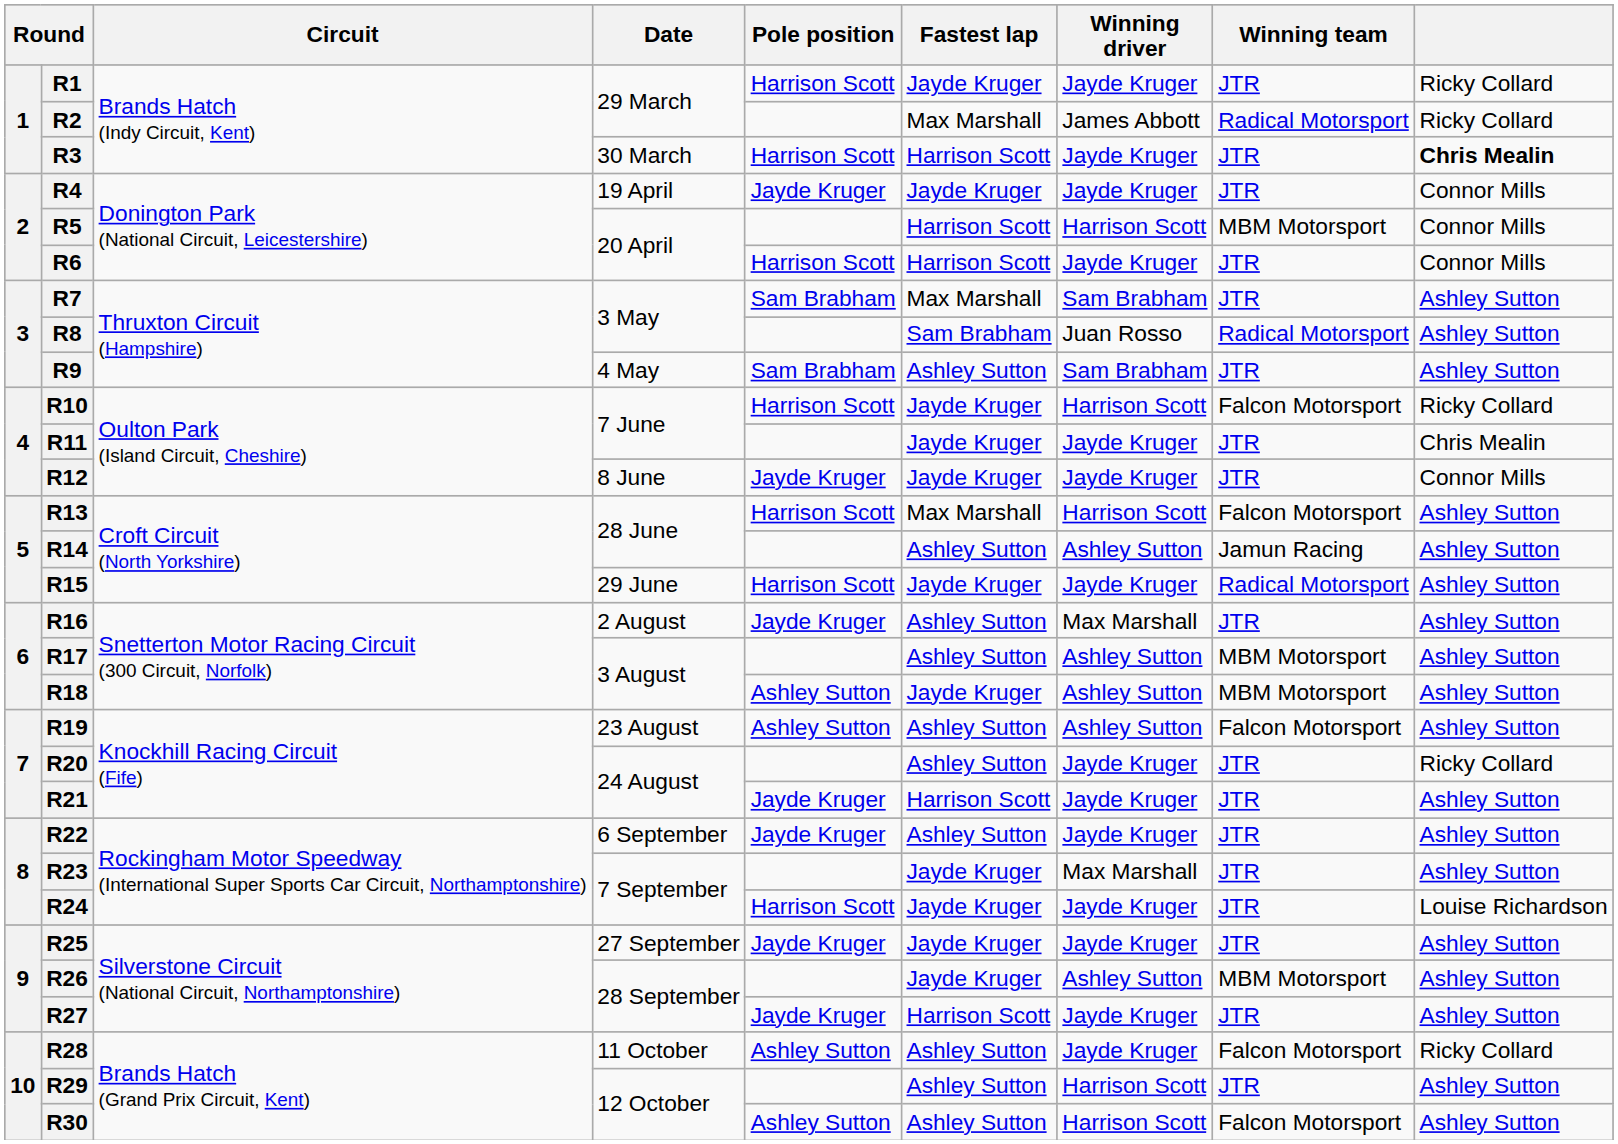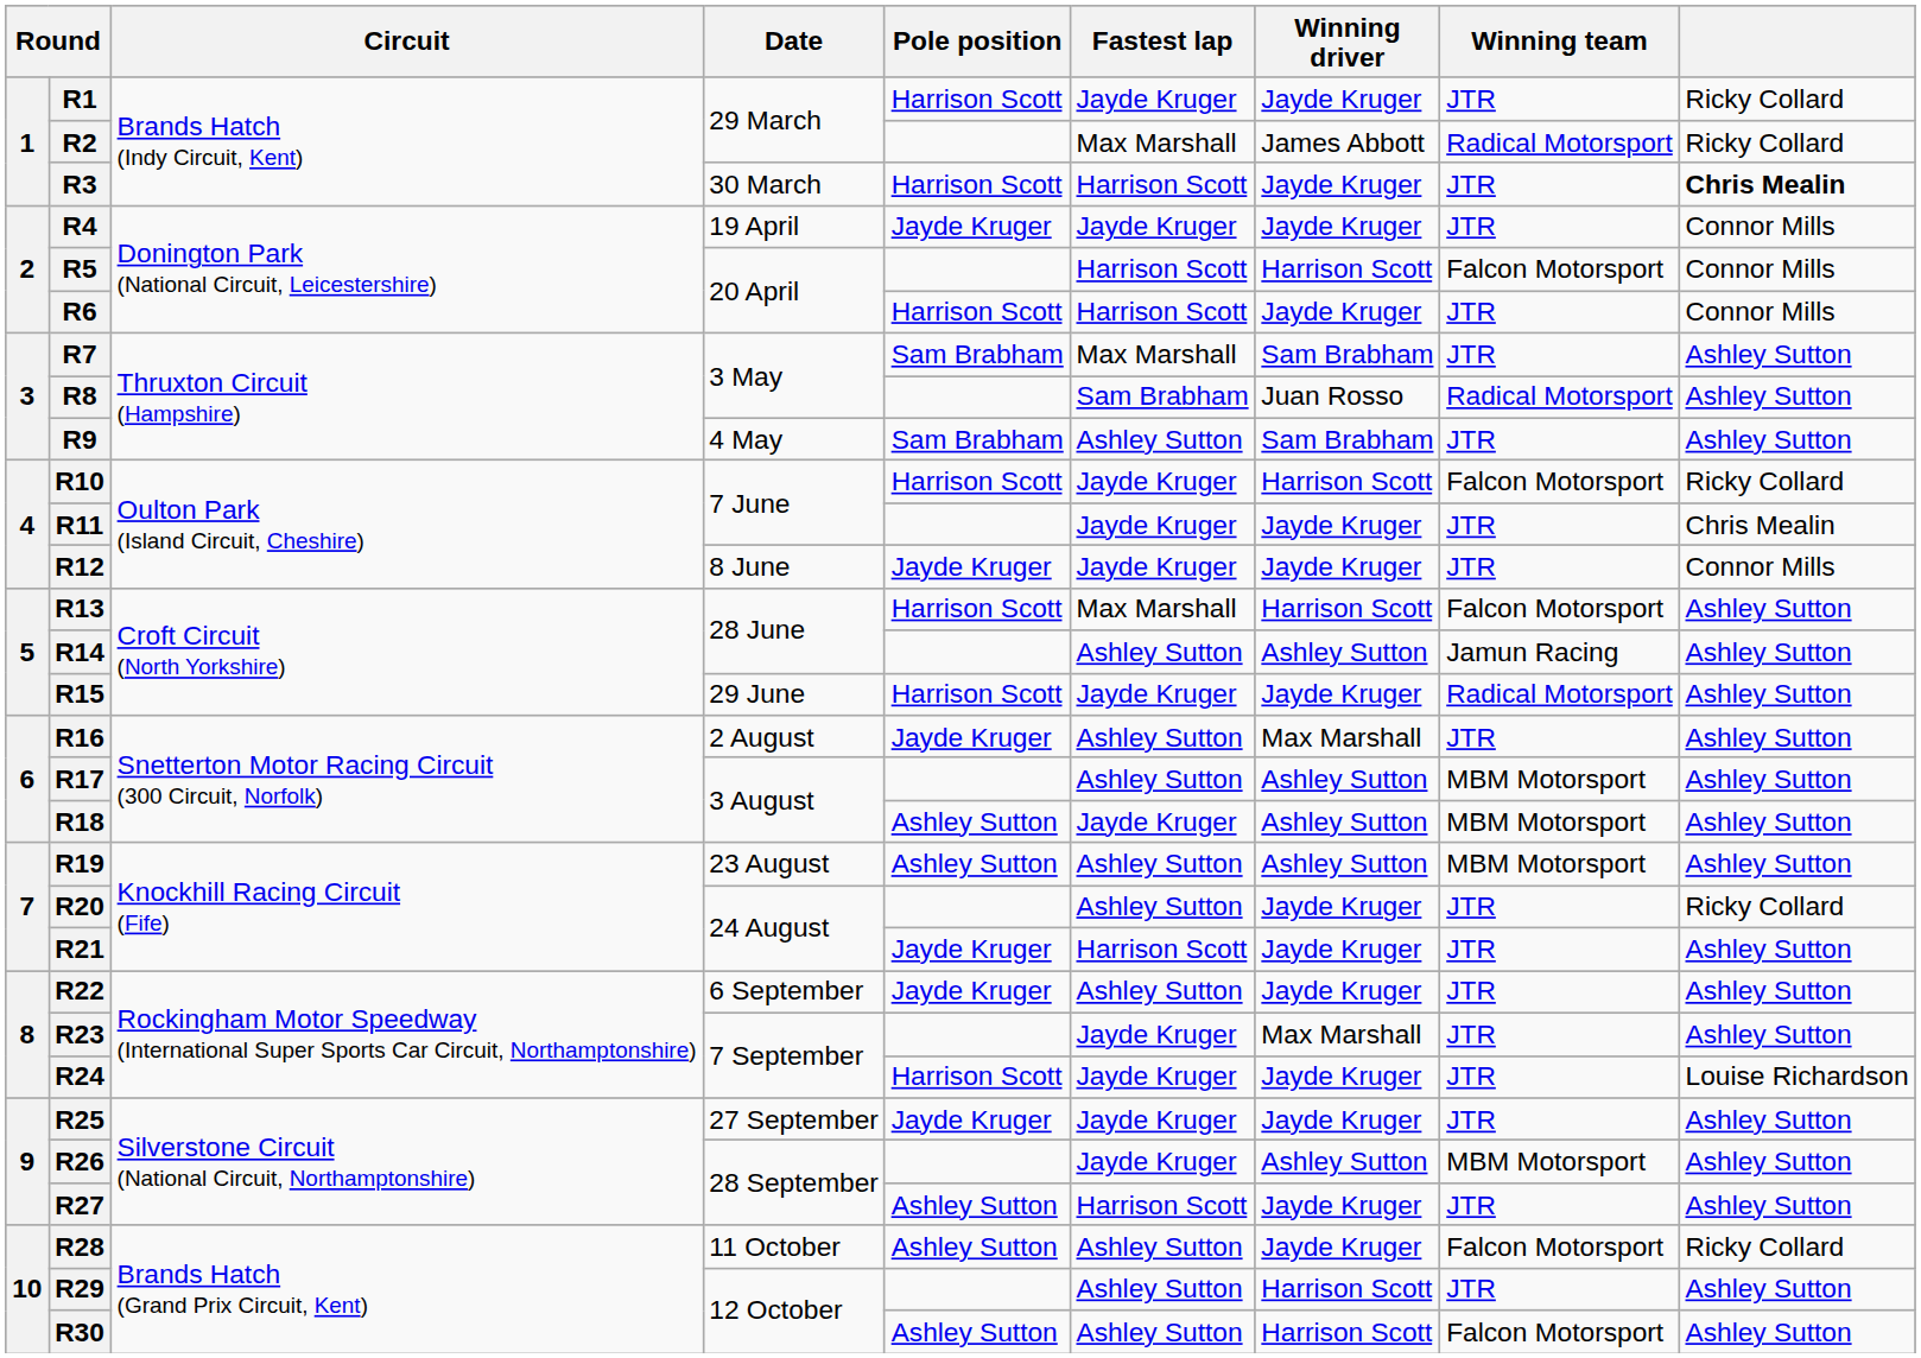 <table class="wikitable" style="font-size: 85%">
 <tr>
 <th colspan=2>Round</th>
 <th>Circuit</th>
 <th>Date</th>
 <th>Pole position</th>
 <th>Fastest lap</th>
 <th>Winning driver</th>
 <th>Winning team</th>
 <th></th>
 </tr>
 <tr>
 <th rowspan=3>1</th>
 <th>R1</th>
 <td rowspan=3><a href='#'>Brands Hatch</a><br><small>(Indy Circuit, <a href='#'>Kent</a>)</small></td>
 <td rowspan=2>29 March</td>
 <td nowrap> <a href='#'>Harrison Scott</a></td>
 <td nowrap> <a href='#'>Jayde Kruger</a></td>
 <td nowrap> <a href='#'>Jayde Kruger</a></td>
 <td nowrap><a href='#'>JTR</a></td>
 <td nowrap> Ricky Collard</td>
 </tr>
 <tr>
 <th>R2</th>
 <td></td>
 <td> Max Marshall</td>
 <td> James Abbott</td>
 <td><a href='#'>Radical Motorsport</a></td>
 <td> Ricky Collard</td>
 </tr>
 <tr>
 <th>R3</th>
 <td>30 March</td>
 <td> <a href='#'>Harrison Scott</a></td>
 <td> <a href='#'>Harrison Scott</a></td>
 <td> <a href='#'>Jayde Kruger</a></td>
 <td><a href='#'>JTR</a></td>
 <td><strong> Chris Mealin</strong></td>
 </tr>
 <tr>
 <th rowspan=3>2</th>
 <th>R4</th>
 <td rowspan=3><a href='#'>Donington Park</a><br><small>(National Circuit, <a href='#'>Leicestershire</a>)</small></td>
 <td>19 April</td>
 <td> <a href='#'>Jayde Kruger</a></td>
 <td> <a href='#'>Jayde Kruger</a></td>
 <td> <a href='#'>Jayde Kruger</a></td>
 <td><a href='#'>JTR</a></td>
 <td> Connor Mills</td>
 </tr>
 <tr>
 <th>R5</th>
 <td rowspan=2>20 April</td>
 <td></td>
 <td nowrap> <a href='#'>Harrison Scott</a></td>
 <td nowrap> <a href='#'>Harrison Scott</a></td>
-<td>MBM Motorsport</td>
+<td>Falcon Motorsport</td>
 <td> Connor Mills</td>
 </tr>
 <tr>
 <th>R6</th>
 <td nowrap> <a href='#'>Harrison Scott</a></td>
 <td nowrap> <a href='#'>Harrison Scott</a></td>
 <td> <a href='#'>Jayde Kruger</a></td>
 <td><a href='#'>JTR</a></td>
 <td> Connor Mills</td>
 </tr>
 <tr>
 <th rowspan=3>3</th>
 <th>R7</th>
 <td rowspan=3><a href='#'>Thruxton Circuit</a><br><small>(<a href='#'>Hampshire</a>)</small></td>
 <td rowspan=2>3 May</td>
 <td nowrap> <a href='#'>Sam Brabham</a></td>
 <td> Max Marshall</td>
 <td nowrap> <a href='#'>Sam Brabham</a></td>
 <td><a href='#'>JTR</a></td>
 <td nowrap> <a href='#'>Ashley Sutton</a></td>
 </tr>
 <tr>
 <th>R8</th>
 <td></td>
 <td nowrap> <a href='#'>Sam Brabham</a></td>
 <td> Juan Rosso</td>
 <td nowrap><a href='#'>Radical Motorsport</a></td>
 <td> <a href='#'>Ashley Sutton</a></td>
 </tr>
 <tr>
 <th>R9</th>
 <td>4 May</td>
 <td nowrap> <a href='#'>Sam Brabham</a></td>
 <td> <a href='#'>Ashley Sutton</a></td>
 <td nowrap> <a href='#'>Sam Brabham</a></td>
 <td><a href='#'>JTR</a></td>
 <td> <a href='#'>Ashley Sutton</a></td>
 </tr>
 <tr>
 <th rowspan=3>4</th>
 <th>R10</th>
 <td rowspan=3><a href='#'>Oulton Park</a><br><small>(Island Circuit, <a href='#'>Cheshire</a>)</small></td>
 <td rowspan=2>7 June</td>
 <td> <a href='#'>Harrison Scott</a></td>
 <td> <a href='#'>Jayde Kruger</a></td>
 <td> <a href='#'>Harrison Scott</a></td>
 <td>Falcon Motorsport</td>
 <td> Ricky Collard</td>
 </tr>
 <tr>
 <th>R11</th>
 <td></td>
 <td> <a href='#'>Jayde Kruger</a></td>
 <td> <a href='#'>Jayde Kruger</a></td>
 <td><a href='#'>JTR</a></td>
 <td> Chris Mealin</td>
 </tr>
 <tr>
 <th>R12</th>
 <td>8 June</td>
 <td> <a href='#'>Jayde Kruger</a></td>
 <td> <a href='#'>Jayde Kruger</a></td>
 <td> <a href='#'>Jayde Kruger</a></td>
 <td><a href='#'>JTR</a></td>
 <td> Connor Mills</td>
 </tr>
 <tr>
 <th rowspan=3>5</th>
 <th>R13</th>
 <td rowspan=3><a href='#'>Croft Circuit</a><br><small>(<a href='#'>North Yorkshire</a>)</small></td>
 <td rowspan=2>28 June</td>
 <td> <a href='#'>Harrison Scott</a></td>
 <td> Max Marshall</td>
 <td> <a href='#'>Harrison Scott</a></td>
 <td>Falcon Motorsport</td>
 <td> <a href='#'>Ashley Sutton</a></td>
 </tr>
 <tr>
 <th>R14</th>
 <td></td>
 <td> <a href='#'>Ashley Sutton</a></td>
 <td> <a href='#'>Ashley Sutton</a></td>
 <td>Jamun Racing</td>
 <td> <a href='#'>Ashley Sutton</a></td>
 </tr>
 <tr>
 <th>R15</th>
 <td>29 June</td>
 <td> <a href='#'>Harrison Scott</a></td>
 <td> <a href='#'>Jayde Kruger</a></td>
 <td> <a href='#'>Jayde Kruger</a></td>
 <td><a href='#'>Radical Motorsport</a></td>
 <td> <a href='#'>Ashley Sutton</a></td>
 </tr>
 <tr>
 <th rowspan=3>6</th>
 <th>R16</th>
 <td rowspan=3><a href='#'>Snetterton Motor Racing Circuit</a><br><small>(300 Circuit, <a href='#'>Norfolk</a>)</small></td>
 <td>2 August</td>
 <td> <a href='#'>Jayde Kruger</a></td>
 <td> <a href='#'>Ashley Sutton</a></td>
 <td> Max Marshall</td>
 <td><a href='#'>JTR</a></td>
 <td> <a href='#'>Ashley Sutton</a></td>
 </tr>
 <tr>
 <th>R17</th>
 <td rowspan=2>3 August</td>
 <td></td>
 <td> <a href='#'>Ashley Sutton</a></td>
 <td> <a href='#'>Ashley Sutton</a></td>
 <td>MBM Motorsport</td>
 <td> <a href='#'>Ashley Sutton</a></td>
 </tr>
 <tr>
 <th>R18</th>
 <td> <a href='#'>Ashley Sutton</a></td>
 <td> <a href='#'>Jayde Kruger</a></td>
 <td> <a href='#'>Ashley Sutton</a></td>
 <td>MBM Motorsport</td>
 <td> <a href='#'>Ashley Sutton</a></td>
 </tr>
 <tr>
 <th rowspan=3>7</th>
 <th>R19</th>
 <td rowspan=3><a href='#'>Knockhill Racing Circuit</a><br><small>(<a href='#'>Fife</a>)</small></td>
 <td>23 August</td>
 <td> <a href='#'>Ashley Sutton</a></td>
 <td> <a href='#'>Ashley Sutton</a></td>
 <td> <a href='#'>Ashley Sutton</a></td>
-<td>Falcon Motorsport</td>
+<td>MBM Motorsport</td>
 <td> <a href='#'>Ashley Sutton</a></td>
 </tr>
 <tr>
 <th>R20</th>
 <td rowspan=2>24 August</td>
 <td></td>
 <td> <a href='#'>Ashley Sutton</a></td>
 <td> <a href='#'>Jayde Kruger</a></td>
 <td><a href='#'>JTR</a></td>
 <td> Ricky Collard</td>
 </tr>
 <tr>
 <th>R21</th>
 <td> <a href='#'>Jayde Kruger</a></td>
 <td nowrap> <a href='#'>Harrison Scott</a></td>
 <td> <a href='#'>Jayde Kruger</a></td>
 <td><a href='#'>JTR</a></td>
 <td> <a href='#'>Ashley Sutton</a></td>
 </tr>
 <tr>
 <th rowspan=3>8</th>
 <th>R22</th>
 <td rowspan=3 nowrap><a href='#'>Rockingham Motor Speedway</a><br><small>(International Super Sports Car Circuit, <a href='#'>Northamptonshire</a>)</small></td>
 <td>6 September</td>
 <td> <a href='#'>Jayde Kruger</a></td>
 <td> <a href='#'>Ashley Sutton</a></td>
 <td> <a href='#'>Jayde Kruger</a></td>
 <td><a href='#'>JTR</a></td>
 <td> <a href='#'>Ashley Sutton</a></td>
 </tr>
 <tr>
 <th>R23</th>
 <td rowspan=2>7 September</td>
 <td></td>
 <td> <a href='#'>Jayde Kruger</a></td>
 <td> Max Marshall</td>
 <td><a href='#'>JTR</a></td>
 <td> <a href='#'>Ashley Sutton</a></td>
 </tr>
 <tr>
 <th>R24</th>
 <td> <a href='#'>Harrison Scott</a></td>
 <td> <a href='#'>Jayde Kruger</a></td>
 <td> <a href='#'>Jayde Kruger</a></td>
 <td><a href='#'>JTR</a></td>
 <td nowrap> Louise Richardson</td>
 </tr>
 <tr>
 <th rowspan=3>9</th>
 <th>R25</th>
 <td rowspan=3><a href='#'>Silverstone Circuit</a><br><small>(National Circuit, <a href='#'>Northamptonshire</a>)</small></td>
 <td nowrap>27 September</td>
 <td> <a href='#'>Jayde Kruger</a></td>
 <td> <a href='#'>Jayde Kruger</a></td>
 <td> <a href='#'>Jayde Kruger</a></td>
 <td><a href='#'>JTR</a></td>
 <td> <a href='#'>Ashley Sutton</a></td>
 </tr>
 <tr>
 <th>R26</th>
 <td rowspan=2>28 September</td>
 <td></td>
 <td> <a href='#'>Jayde Kruger</a></td>
 <td> <a href='#'>Ashley Sutton</a></td>
 <td>MBM Motorsport</td>
 <td> <a href='#'>Ashley Sutton</a></td>
 </tr>
 <tr>
 <th>R27</th>
-<td> <a href='#'>Jayde Kruger</a></td>
+<td> <a href='#'>Ashley Sutton</a></td>
 <td> <a href='#'>Harrison Scott</a></td>
 <td> <a href='#'>Jayde Kruger</a></td>
 <td><a href='#'>JTR</a></td>
 <td> <a href='#'>Ashley Sutton</a></td>
 </tr>
 <tr>
 <th rowspan=3>10</th>
 <th>R28</th>
 <td rowspan=3><a href='#'>Brands Hatch</a><br><small>(Grand Prix Circuit, <a href='#'>Kent</a>)</small></td>
 <td>11 October</td>
 <td> <a href='#'>Ashley Sutton</a></td>
 <td> <a href='#'>Ashley Sutton</a></td>
 <td> <a href='#'>Jayde Kruger</a></td>
 <td>Falcon Motorsport</td>
 <td> Ricky Collard</td>
 </tr>
 <tr>
 <th>R29</th>
 <td rowspan=2>12 October</td>
 <td></td>
 <td> <a href='#'>Ashley Sutton</a></td>
 <td> <a href='#'>Harrison Scott</a></td>
 <td><a href='#'>JTR</a></td>
 <td> <a href='#'>Ashley Sutton</a></td>
 </tr>
 <tr>
 <th>R30</th>
 <td> <a href='#'>Ashley Sutton</a></td>
 <td> <a href='#'>Ashley Sutton</a></td>
 <td> <a href='#'>Harrison Scott</a></td>
 <td>Falcon Motorsport</td>
 <td> <a href='#'>Ashley Sutton</a></td>
 </tr>
 </table>
